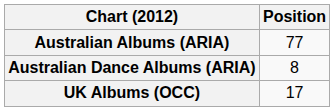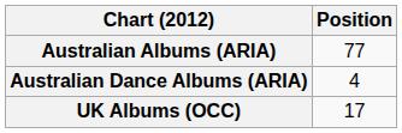 <table class="wikitable sortable plainrowheaders" style="text-align:center">
 <tr>
 <th scope="col">Chart (2012)</th>
 <th scope="col">Position</th>
 </tr>
 <tr>
 <th scope="row">Australian Albums (ARIA)</th>
 <td>77</td>
 </tr>
 <tr>
 <th scope="row">Australian Dance Albums (ARIA)</th>
-<td>8</td>
+<td>4</td>
 </tr>
 <tr>
 <th scope="row">UK Albums (OCC)</th>
 <td>17</td>
 </tr>
 </table>
